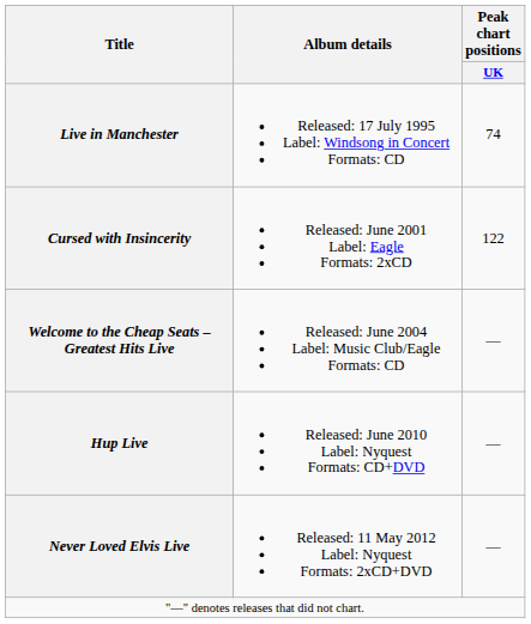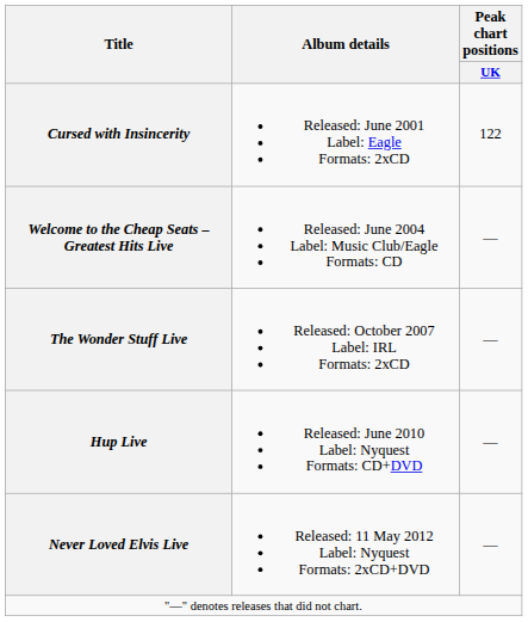 <table class="wikitable plainrowheaders" style="text-align:center;">
 <tr>
 <th rowspan="2" scope="col" style="width:15em;">Title</th>
 <th rowspan="2" scope="col" style="width:15em;">Album details</th>
 <th>Peak chart positions</th>
 </tr>
 <tr>
 <th scope="col" style="width:2em;font-size:90%;"><a href='#'>UK</a><br></th>
 </tr>
 <tr>
-<th scope="row"><em>Live in Manchester</em></th>
-<td><br><ul><li>Released: 17 July 1995</li><li>Label: <a href='#'>Windsong in Concert</a></li><li>Formats: CD</li></ul></td>
-<td>74</td>
-</tr>
-<tr>
 <th scope="row"><em>Cursed with Insincerity</em></th>
 <td><br><ul><li>Released: June 2001</li><li>Label: <a href='#'>Eagle</a></li><li>Formats: 2xCD</li></ul></td>
 <td>122</td>
 </tr>
 <tr>
 <th scope="row"><em>Welcome to the Cheap Seats – Greatest Hits Live</em></th>
 <td><br><ul><li>Released: June 2004</li><li>Label: Music Club/Eagle</li><li>Formats: CD</li></ul></td>
+<td>—</td>
+</tr>
+<tr>
+<th scope="row"><em>The Wonder Stuff Live</em></th>
+<td><br><ul><li>Released: October 2007</li><li>Label: IRL</li><li>Formats: 2xCD</li></ul></td>
 <td>—</td>
 </tr>
 <tr>
 <th scope="row"><em>Hup Live</em></th>
 <td><br><ul><li>Released: June 2010</li><li>Label: Nyquest</li><li>Formats: CD+<a href='#'>DVD</a></li></ul></td>
 <td>—</td>
 </tr>
 <tr>
 <th scope="row"><em>Never Loved Elvis Live</em></th>
 <td><br><ul><li>Released: 11 May 2012</li><li>Label: Nyquest</li><li>Formats: 2xCD+DVD</li></ul></td>
 <td>—</td>
 </tr>
 <tr>
 <td colspan="3" style="font-size:85%">"—" denotes releases that did not chart.</td>
 </tr>
 </table>
